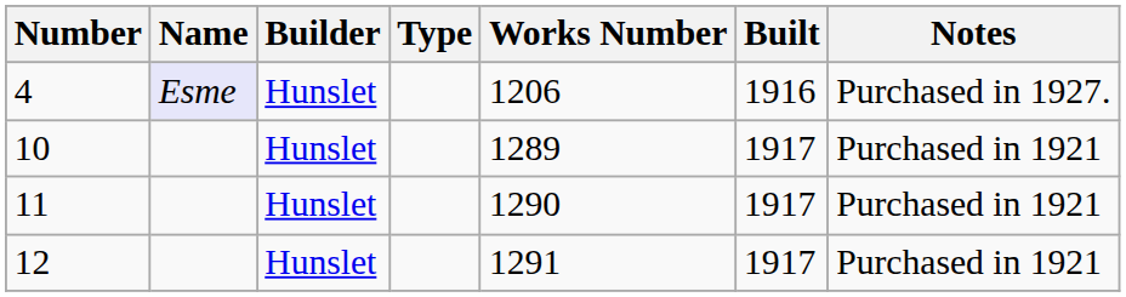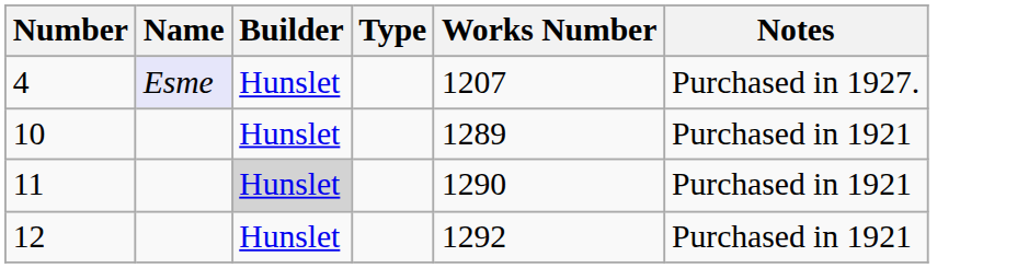 <table class="wikitable">
 <tr>
 <th>Number</th>
 <th>Name</th>
 <th>Builder</th>
 <th>Type</th>
 <th>Works Number</th>
-<th>Built</th>
 <th>Notes</th>
 </tr>
 <tr>
 <td>4</td>
 <td style="background: lavender;"><em>Esme</em></td>
 <td><a href='#'>Hunslet</a></td>
 <td></td>
-<td>1206</td>
-<td>1916</td>
+<td>1207</td>
 <td>Purchased in 1927.</td>
 </tr>
 <tr>
 <td>10</td>
 <td></td>
 <td><a href='#'>Hunslet</a></td>
 <td></td>
 <td>1289</td>
-<td>1917</td>
 <td>Purchased in 1921</td>
 </tr>
 <tr>
 <td>11</td>
 <td></td>
-<td><a href='#'>Hunslet</a></td>
+<td style="background: lightgrey;"><a href='#'>Hunslet</a></td>
 <td></td>
 <td>1290</td>
-<td>1917</td>
 <td>Purchased in 1921</td>
 </tr>
 <tr>
 <td>12</td>
 <td></td>
 <td><a href='#'>Hunslet</a></td>
 <td></td>
-<td>1291</td>
-<td>1917</td>
+<td>1292</td>
 <td>Purchased in 1921</td>
 </tr>
 </table>
